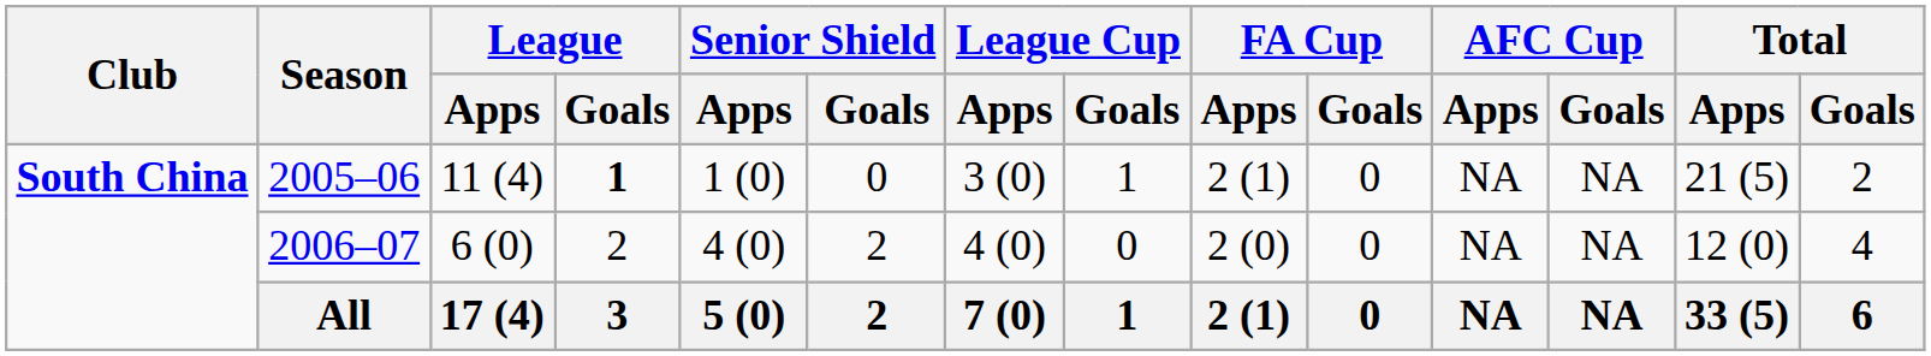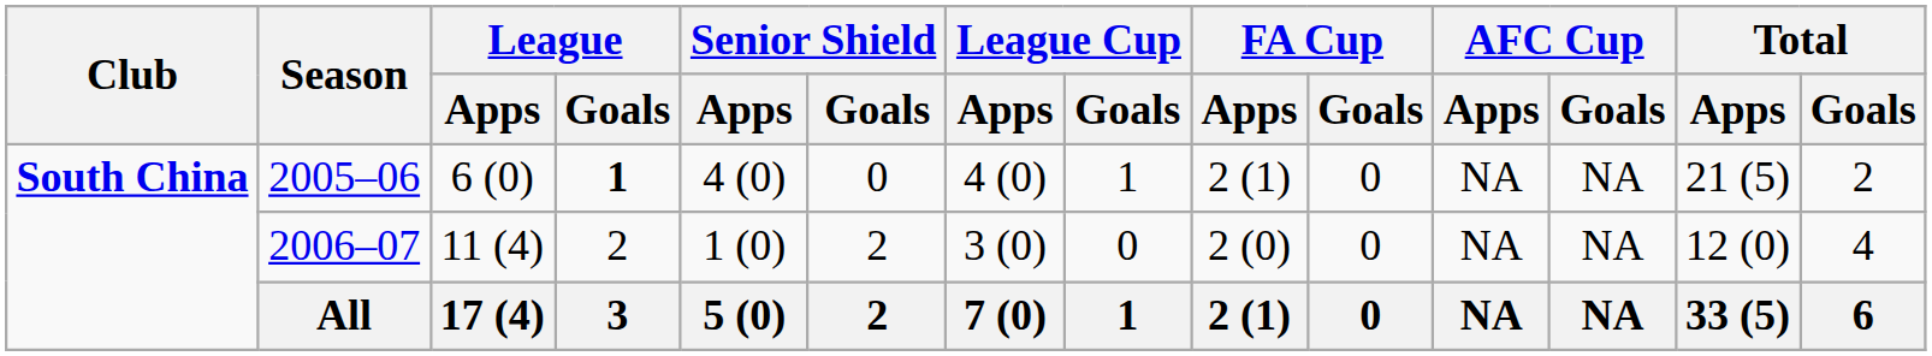 <table class="wikitable" style="text-align: center;">
 <tr>
 <th rowspan="2">Club</th>
 <th rowspan="2">Season</th>
 <th colspan="2"><a href='#'>League</a></th>
 <th colspan="2"><a href='#'>Senior Shield</a></th>
 <th colspan="2"><a href='#'>League Cup</a></th>
 <th colspan="2"><a href='#'>FA Cup</a></th>
 <th colspan="2"><a href='#'>AFC Cup</a></th>
 <th colspan="2">Total</th>
 </tr>
 <tr>
 <th>Apps</th>
 <th>Goals</th>
 <th>Apps</th>
 <th>Goals</th>
 <th>Apps</th>
 <th>Goals</th>
 <th>Apps</th>
 <th>Goals</th>
 <th>Apps</th>
 <th>Goals</th>
 <th>Apps</th>
 <th>Goals</th>
 </tr>
 <tr>
 <td rowspan="6" valign="top"><strong><a href='#'>South China</a></strong></td>
 <td><a href='#'>2005–06</a></td>
-<td>11 (4)</td>
+<td>6 (0)</td>
 <td><strong>1</strong></td>
-<td>1 (0)</td>
+<td>4 (0)</td>
 <td>0</td>
-<td>3 (0)</td>
+<td>4 (0)</td>
 <td>1</td>
 <td>2 (1)</td>
 <td>0</td>
 <td>NA</td>
 <td>NA</td>
 <td>21 (5)</td>
 <td>2</td>
 </tr>
 <tr>
 <td><a href='#'>2006–07</a></td>
-<td>6 (0)</td>
+<td>11 (4)</td>
 <td>2</td>
-<td>4 (0)</td>
+<td>1 (0)</td>
 <td>2</td>
-<td>4 (0)</td>
+<td>3 (0)</td>
 <td>0</td>
 <td>2 (0)</td>
 <td>0</td>
 <td>NA</td>
 <td>NA</td>
 <td>12 (0)</td>
 <td>4</td>
 </tr>
 <tr>
 <th>All</th>
 <th>17 (4)</th>
 <th>3</th>
 <th>5 (0)</th>
 <th>2</th>
 <th>7 (0)</th>
 <th>1</th>
 <th>2 (1)</th>
 <th>0</th>
 <th>NA</th>
 <th>NA</th>
 <th>33 (5)</th>
 <th>6</th>
 </tr>
 </table>
